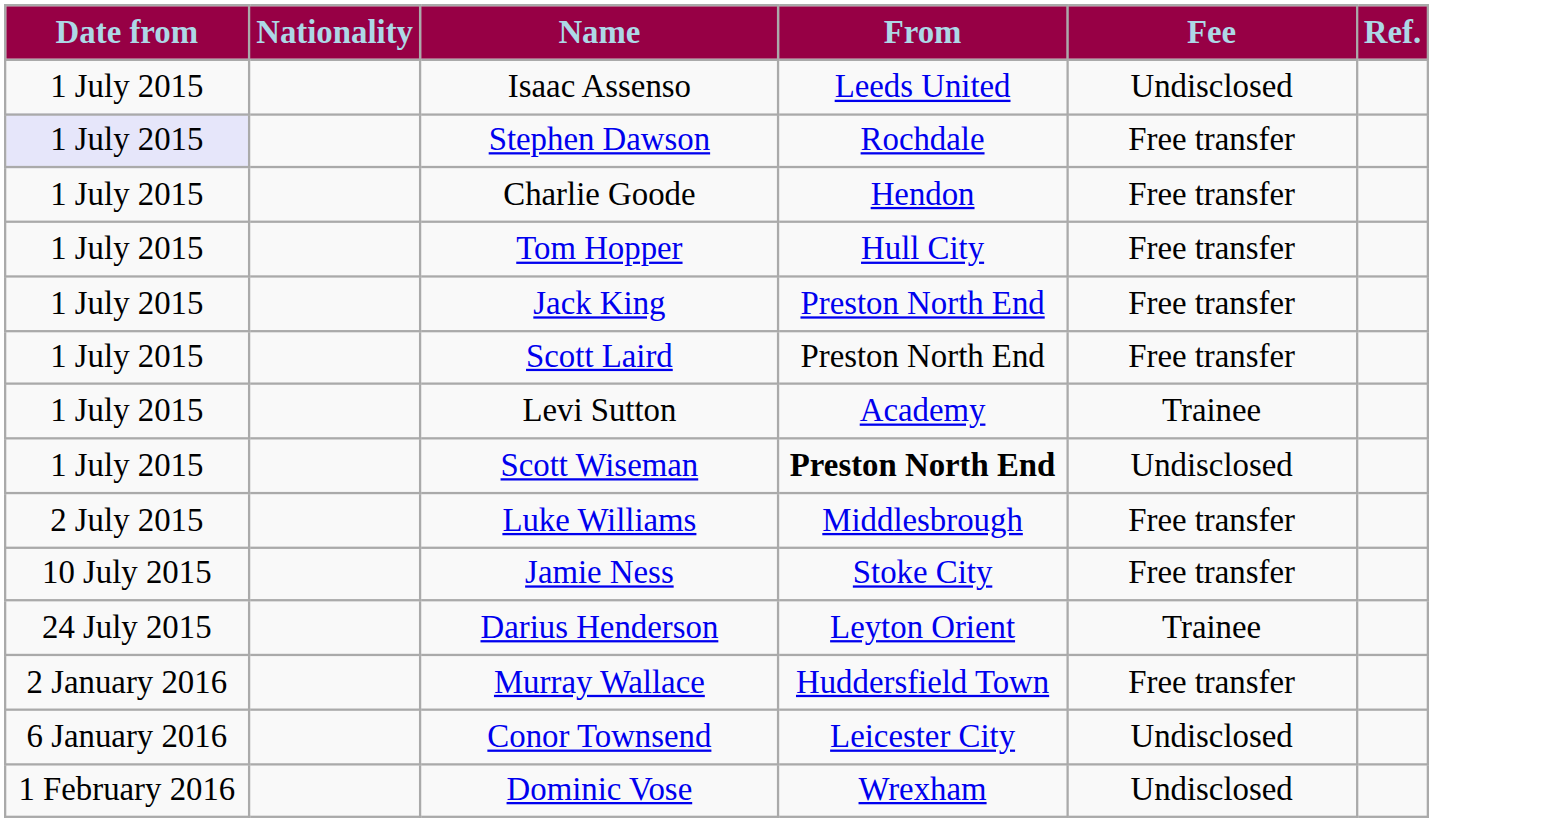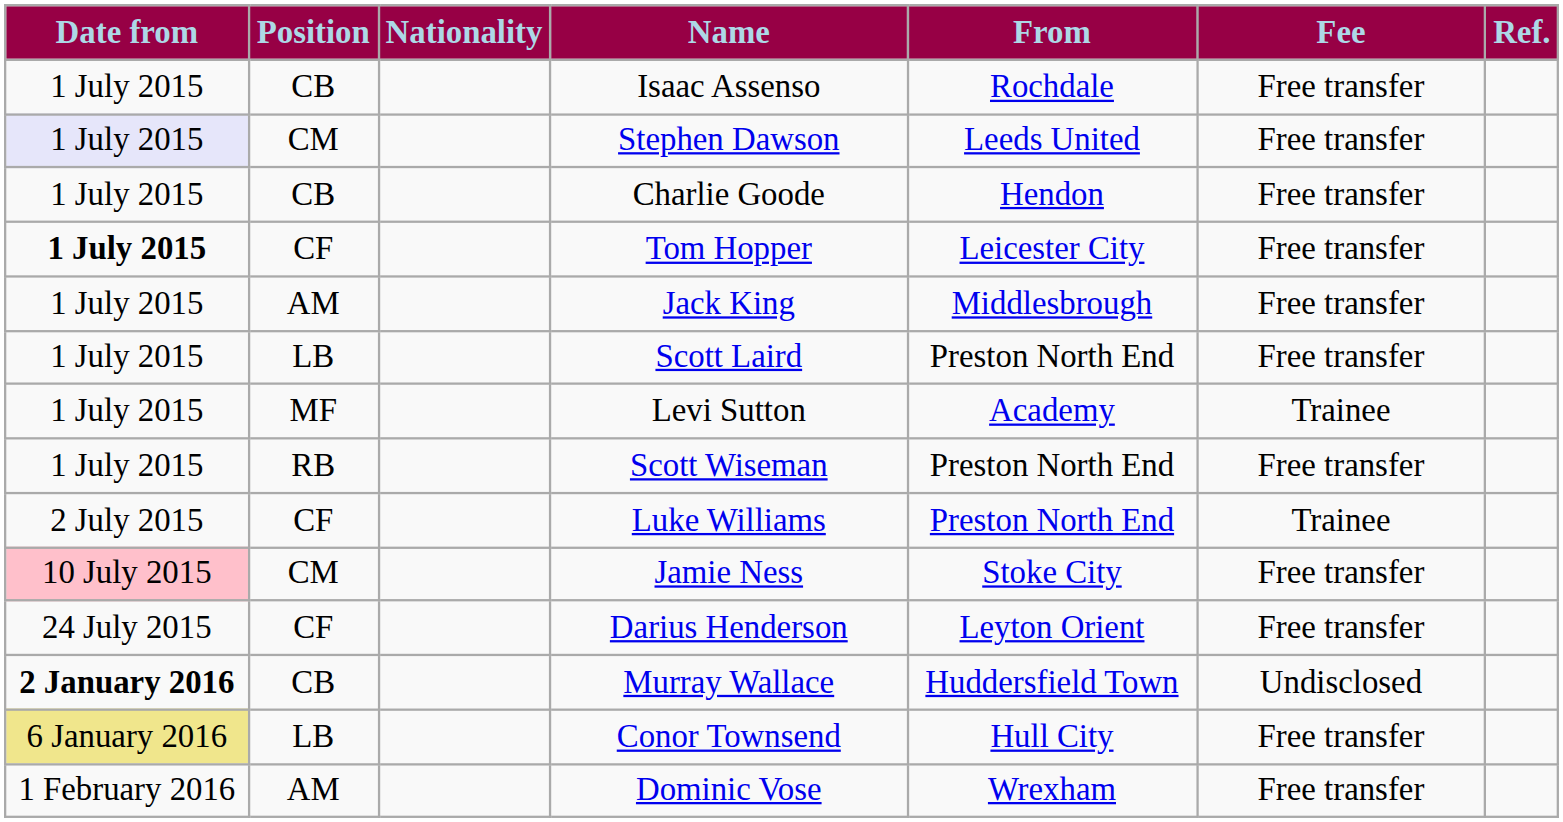 <table class="wikitable"  style="text-align:center; font-size:90%; ">
 <tr>
 <th style="background:#970045; color:#ADD8E6; width:100px;">Date from</th>
+<th style="background:#970045; color:#ADD8E6; width:50px;">Position</th>
 <th style="background:#970045; color:#ADD8E6; width:50px;">Nationality</th>
 <th style="background:#970045; color:#ADD8E6; width:150px;">Name</th>
 <th style="background:#970045; color:#ADD8E6; width:120px;">From</th>
 <th style="background:#970045; color:#ADD8E6; width:120px;">Fee</th>
 <th style="background:#970045; color:#ADD8E6; width:25px;">Ref.</th>
 </tr>
 <tr>
 <td>1 July 2015</td>
+<td>CB</td>
 <td></td>
 <td>Isaac Assenso</td>
-<td><a href='#'>Leeds United</a></td>
-<td>Undisclosed</td>
-<td></td>
-</tr>
-<tr>
-<td style="background: lavender;">1 July 2015</td>
-<td></td>
-<td><a href='#'>Stephen Dawson</a></td>
 <td><a href='#'>Rochdale</a></td>
 <td>Free transfer</td>
 <td></td>
 </tr>
 <tr>
+<td style="background: lavender;">1 July 2015</td>
+<td>CM</td>
+<td></td>
+<td><a href='#'>Stephen Dawson</a></td>
+<td><a href='#'>Leeds United</a></td>
+<td>Free transfer</td>
+<td></td>
+</tr>
+<tr>
 <td>1 July 2015</td>
+<td>CB</td>
 <td></td>
 <td>Charlie Goode</td>
 <td><a href='#'>Hendon</a></td>
 <td>Free transfer</td>
 <td></td>
 </tr>
 <tr>
-<td>1 July 2015</td>
+<td><strong>1 July 2015</strong></td>
+<td>CF</td>
 <td></td>
 <td><a href='#'>Tom Hopper</a></td>
-<td><a href='#'>Hull City</a></td>
+<td><a href='#'>Leicester City</a></td>
 <td>Free transfer</td>
 <td></td>
 </tr>
 <tr>
 <td>1 July 2015</td>
+<td>AM</td>
 <td></td>
 <td><a href='#'>Jack King</a></td>
-<td><a href='#'>Preston North End</a></td>
+<td><a href='#'>Middlesbrough</a></td>
 <td>Free transfer</td>
 <td></td>
 </tr>
 <tr>
 <td>1 July 2015</td>
+<td>LB</td>
 <td></td>
 <td><a href='#'>Scott Laird</a></td>
 <td>Preston North End</td>
 <td>Free transfer</td>
 <td></td>
 </tr>
 <tr>
 <td>1 July 2015</td>
+<td>MF</td>
 <td></td>
 <td>Levi Sutton</td>
 <td><a href='#'>Academy</a></td>
 <td>Trainee</td>
 <td></td>
 </tr>
 <tr>
 <td>1 July 2015</td>
+<td>RB</td>
 <td></td>
 <td><a href='#'>Scott Wiseman</a></td>
-<td><strong>Preston North End</strong></td>
-<td>Undisclosed</td>
+<td>Preston North End</td>
+<td>Free transfer</td>
 <td></td>
 </tr>
 <tr>
 <td>2 July 2015</td>
+<td>CF</td>
 <td></td>
 <td><a href='#'>Luke Williams</a></td>
-<td><a href='#'>Middlesbrough</a></td>
-<td>Free transfer</td>
+<td><a href='#'>Preston North End</a></td>
+<td>Trainee</td>
 <td></td>
 </tr>
 <tr>
-<td>10 July 2015</td>
+<td style="background: pink;">10 July 2015</td>
+<td>CM</td>
 <td></td>
 <td><a href='#'>Jamie Ness</a></td>
 <td><a href='#'>Stoke City</a></td>
 <td>Free transfer</td>
 <td></td>
 </tr>
 <tr>
 <td>24 July 2015</td>
+<td>CF</td>
 <td></td>
 <td><a href='#'>Darius Henderson</a></td>
 <td><a href='#'>Leyton Orient</a></td>
-<td>Trainee</td>
-<td></td>
-</tr>
-<tr>
-<td>2 January 2016</td>
-<td></td>
-<td><a href='#'>Murray Wallace</a></td>
-<td><a href='#'>Huddersfield Town</a></td>
 <td>Free transfer</td>
 <td></td>
 </tr>
 <tr>
-<td>6 January 2016</td>
+<td><strong>2 January 2016</strong></td>
+<td>CB</td>
 <td></td>
-<td><a href='#'>Conor Townsend</a></td>
-<td><a href='#'>Leicester City</a></td>
+<td><a href='#'>Murray Wallace</a></td>
+<td><a href='#'>Huddersfield Town</a></td>
 <td>Undisclosed</td>
 <td></td>
 </tr>
 <tr>
+<td style="background: khaki;">6 January 2016</td>
+<td>LB</td>
+<td></td>
+<td><a href='#'>Conor Townsend</a></td>
+<td><a href='#'>Hull City</a></td>
+<td>Free transfer</td>
+<td></td>
+</tr>
+<tr>
 <td>1 February 2016</td>
+<td>AM</td>
 <td></td>
 <td><a href='#'>Dominic Vose</a></td>
 <td><a href='#'>Wrexham</a></td>
-<td>Undisclosed</td>
+<td>Free transfer</td>
 <td></td>
 </tr>
 </table>
